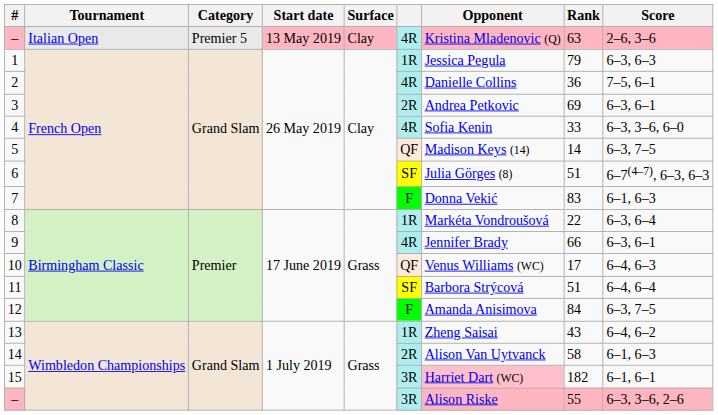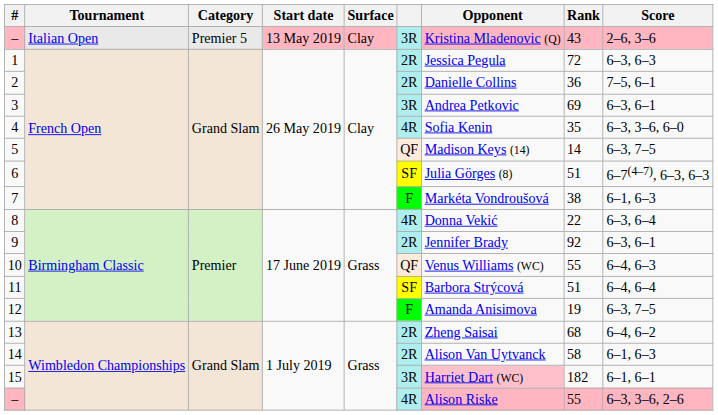 <table class="wikitable sortable">
 <tr>
 <th scope="col">#</th>
 <th scope="col">Tournament</th>
 <th scope="col">Category</th>
 <th scope="col">Start date</th>
 <th scope="col">Surface</th>
 <th scope="col"></th>
 <th scope="col">Opponent</th>
 <th scope="col">Rank</th>
 <th scope="col" class="unsortable">Score</th>
 </tr>
 <tr bgcolor=lightpink>
 <td align=center>–</td>
 <td bgcolor=E9E9E9><a href='#'>Italian Open</a></td>
 <td bgcolor=E9E9E9>Premier 5</td>
 <td>13 May 2019</td>
 <td>Clay</td>
-<td align=center style="background:#afeeee;">4R</td>
+<td align=center style="background:#afeeee;">3R</td>
 <td> <a href='#'>Kristina Mladenovic</a> <small>(Q)</small></td>
-<td align=left>63</td>
+<td align=left>43</td>
 <td>2–6, 3–6</td>
 </tr>
 <tr>
 <td align=center>1</td>
 <td bgcolor=F3E6D7 rowspan=7><a href='#'>French Open</a></td>
 <td bgcolor=F3E6D7 rowspan=7>Grand Slam</td>
 <td rowspan=7>26 May 2019</td>
 <td rowspan=7>Clay</td>
-<td align=center style="background:#afeeee;">1R</td>
+<td align=center style="background:#afeeee;">2R</td>
 <td> <a href='#'>Jessica Pegula</a></td>
-<td align=left>79</td>
+<td align=left>72</td>
 <td>6–3, 6–3</td>
 </tr>
 <tr>
 <td align=center>2</td>
-<td align=center style="background:#afeeee;">4R</td>
+<td align=center style="background:#afeeee;">2R</td>
 <td> <a href='#'>Danielle Collins</a></td>
 <td align=left>36</td>
 <td>7–5, 6–1</td>
 </tr>
 <tr>
 <td align=center>3</td>
-<td align=center style="background:#afeeee;">2R</td>
+<td align=center style="background:#afeeee;">3R</td>
 <td> <a href='#'>Andrea Petkovic</a></td>
 <td align=left>69</td>
 <td>6–3, 6–1</td>
 </tr>
 <tr>
 <td align=center>4</td>
 <td align=center style="background:#afeeee;">4R</td>
 <td> <a href='#'>Sofia Kenin</a></td>
-<td align=left>33</td>
+<td align=left>35</td>
 <td>6–3, 3–6, 6–0</td>
 </tr>
 <tr>
 <td align=center>5</td>
 <td align=center style="background:#ffebdc;">QF</td>
 <td> <a href='#'>Madison Keys</a> <small>(14)</small></td>
 <td align=left>14</td>
 <td>6–3, 7–5</td>
 </tr>
 <tr>
 <td align=center>6</td>
 <td align=center style="background:yellow;">SF</td>
 <td> <a href='#'>Julia Görges</a> <small>(8)</small></td>
 <td align=left>51</td>
 <td>6–7<sup>(4–7)</sup>, 6–3, 6–3</td>
 </tr>
 <tr>
 <td align=center>7</td>
 <td align=center style="background:lime;">F</td>
-<td> <a href='#'>Donna Vekić</a></td>
-<td align=left>83</td>
+<td> <a href='#'>Markéta Vondroušová</a></td>
+<td align=left>38</td>
 <td>6–1, 6–3</td>
 </tr>
 <tr>
 <td align=center>8</td>
 <td bgcolor=D4F1C5 rowspan=5><a href='#'>Birmingham Classic</a></td>
 <td bgcolor=D4F1C5 rowspan=5>Premier</td>
 <td rowspan=5>17 June 2019</td>
 <td rowspan=5>Grass</td>
-<td align=center style="background:#afeeee;">1R</td>
-<td> <a href='#'>Markéta Vondroušová</a></td>
+<td align=center style="background:#afeeee;">4R</td>
+<td> <a href='#'>Donna Vekić</a></td>
 <td align=left>22</td>
 <td>6–3, 6–4</td>
 </tr>
 <tr>
 <td align=center>9</td>
-<td align=center style="background:#afeeee;">4R</td>
+<td align=center style="background:#afeeee;">2R</td>
 <td> <a href='#'>Jennifer Brady</a></td>
-<td align=left>66</td>
+<td align=left>92</td>
 <td>6–3, 6–1</td>
 </tr>
 <tr>
 <td align=center>10</td>
 <td align=center style="background:#ffebdc;">QF</td>
 <td> <a href='#'>Venus Williams</a> <small>(WC)</small></td>
-<td align=left>17</td>
+<td align=left>55</td>
 <td>6–4, 6–3</td>
 </tr>
 <tr>
 <td align=center>11</td>
 <td align=center style="background:yellow;">SF</td>
 <td> <a href='#'>Barbora Strýcová</a></td>
 <td align=left>51</td>
 <td>6–4, 6–4</td>
 </tr>
 <tr>
 <td align=center>12</td>
 <td align=center style="background:lime;">F</td>
 <td> <a href='#'>Amanda Anisimova</a></td>
-<td align=left>84</td>
+<td align=left>19</td>
 <td>6–3, 7–5</td>
 </tr>
 <tr>
 <td align=center>13</td>
 <td bgcolor=F3E6D7 rowspan=4><a href='#'>Wimbledon Championships</a></td>
 <td bgcolor=F3E6D7 rowspan=4>Grand Slam</td>
 <td rowspan=4>1 July 2019</td>
 <td rowspan=4>Grass</td>
-<td align=center style="background:#afeeee;">1R</td>
+<td align=center style="background:#afeeee;">2R</td>
 <td> <a href='#'>Zheng Saisai</a></td>
-<td align=left>43</td>
+<td align=left>68</td>
 <td>6–4, 6–2</td>
 </tr>
 <tr>
 <td align=center>14</td>
 <td align=center style="background:#afeeee;">2R</td>
 <td> <a href='#'>Alison Van Uytvanck</a></td>
 <td align=left>58</td>
 <td>6–1, 6–3</td>
 </tr>
 <tr>
 <td align=center>15</td>
 <td align=center style="background:#afeeee;">3R</td>
 <td style="background: pink;"> <a href='#'>Harriet Dart</a> <small>(WC)</small></td>
 <td align=left>182</td>
 <td>6–1, 6–1</td>
 </tr>
 <tr bgcolor=lightpink>
 <td align=center>–</td>
-<td align=center style="background:#afeeee;">3R</td>
+<td align=center style="background:#afeeee;">4R</td>
 <td> <a href='#'>Alison Riske</a></td>
 <td align=left>55</td>
 <td>6–3, 3–6, 2–6</td>
 </tr>
 </table>
